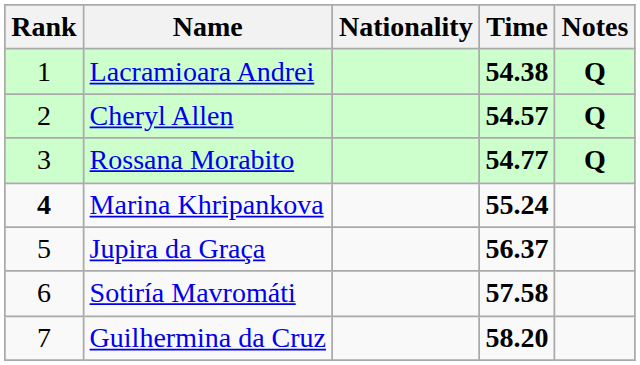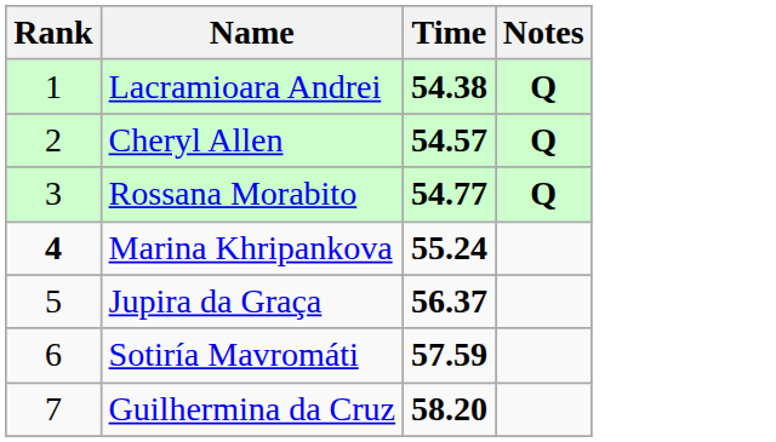 <table class="wikitable sortable" style="text-align:center">
 <tr>
 <th>Rank</th>
 <th>Name</th>
-<th>Nationality</th>
 <th>Time</th>
 <th>Notes</th>
 </tr>
 <tr bgcolor=ccffcc>
 <td>1</td>
 <td align=left><a href='#'>Lacramioara Andrei</a></td>
-<td align=left></td>
 <td><strong>54.38</strong></td>
 <td><strong>Q</strong></td>
 </tr>
 <tr bgcolor=ccffcc>
 <td>2</td>
 <td align=left><a href='#'>Cheryl Allen</a></td>
-<td align=left></td>
 <td><strong>54.57</strong></td>
 <td><strong>Q</strong></td>
 </tr>
 <tr bgcolor=ccffcc>
 <td>3</td>
 <td align=left><a href='#'>Rossana Morabito</a></td>
-<td align=left></td>
 <td><strong>54.77</strong></td>
 <td><strong>Q</strong></td>
 </tr>
 <tr>
 <td><strong>4</strong></td>
 <td align=left><a href='#'>Marina Khripankova</a></td>
-<td align=left></td>
 <td><strong>55.24</strong></td>
 <td></td>
 </tr>
 <tr>
 <td>5</td>
 <td align=left><a href='#'>Jupira da Graça</a></td>
-<td align=left></td>
 <td><strong>56.37</strong></td>
 <td></td>
 </tr>
 <tr>
 <td>6</td>
 <td align=left><a href='#'>Sotiría Mavromáti</a></td>
-<td align=left></td>
-<td><strong>57.58</strong></td>
+<td><strong>57.59</strong></td>
 <td></td>
 </tr>
 <tr>
 <td>7</td>
 <td align=left><a href='#'>Guilhermina da Cruz</a></td>
-<td align=left></td>
 <td><strong>58.20</strong></td>
 <td></td>
 </tr>
 </table>
